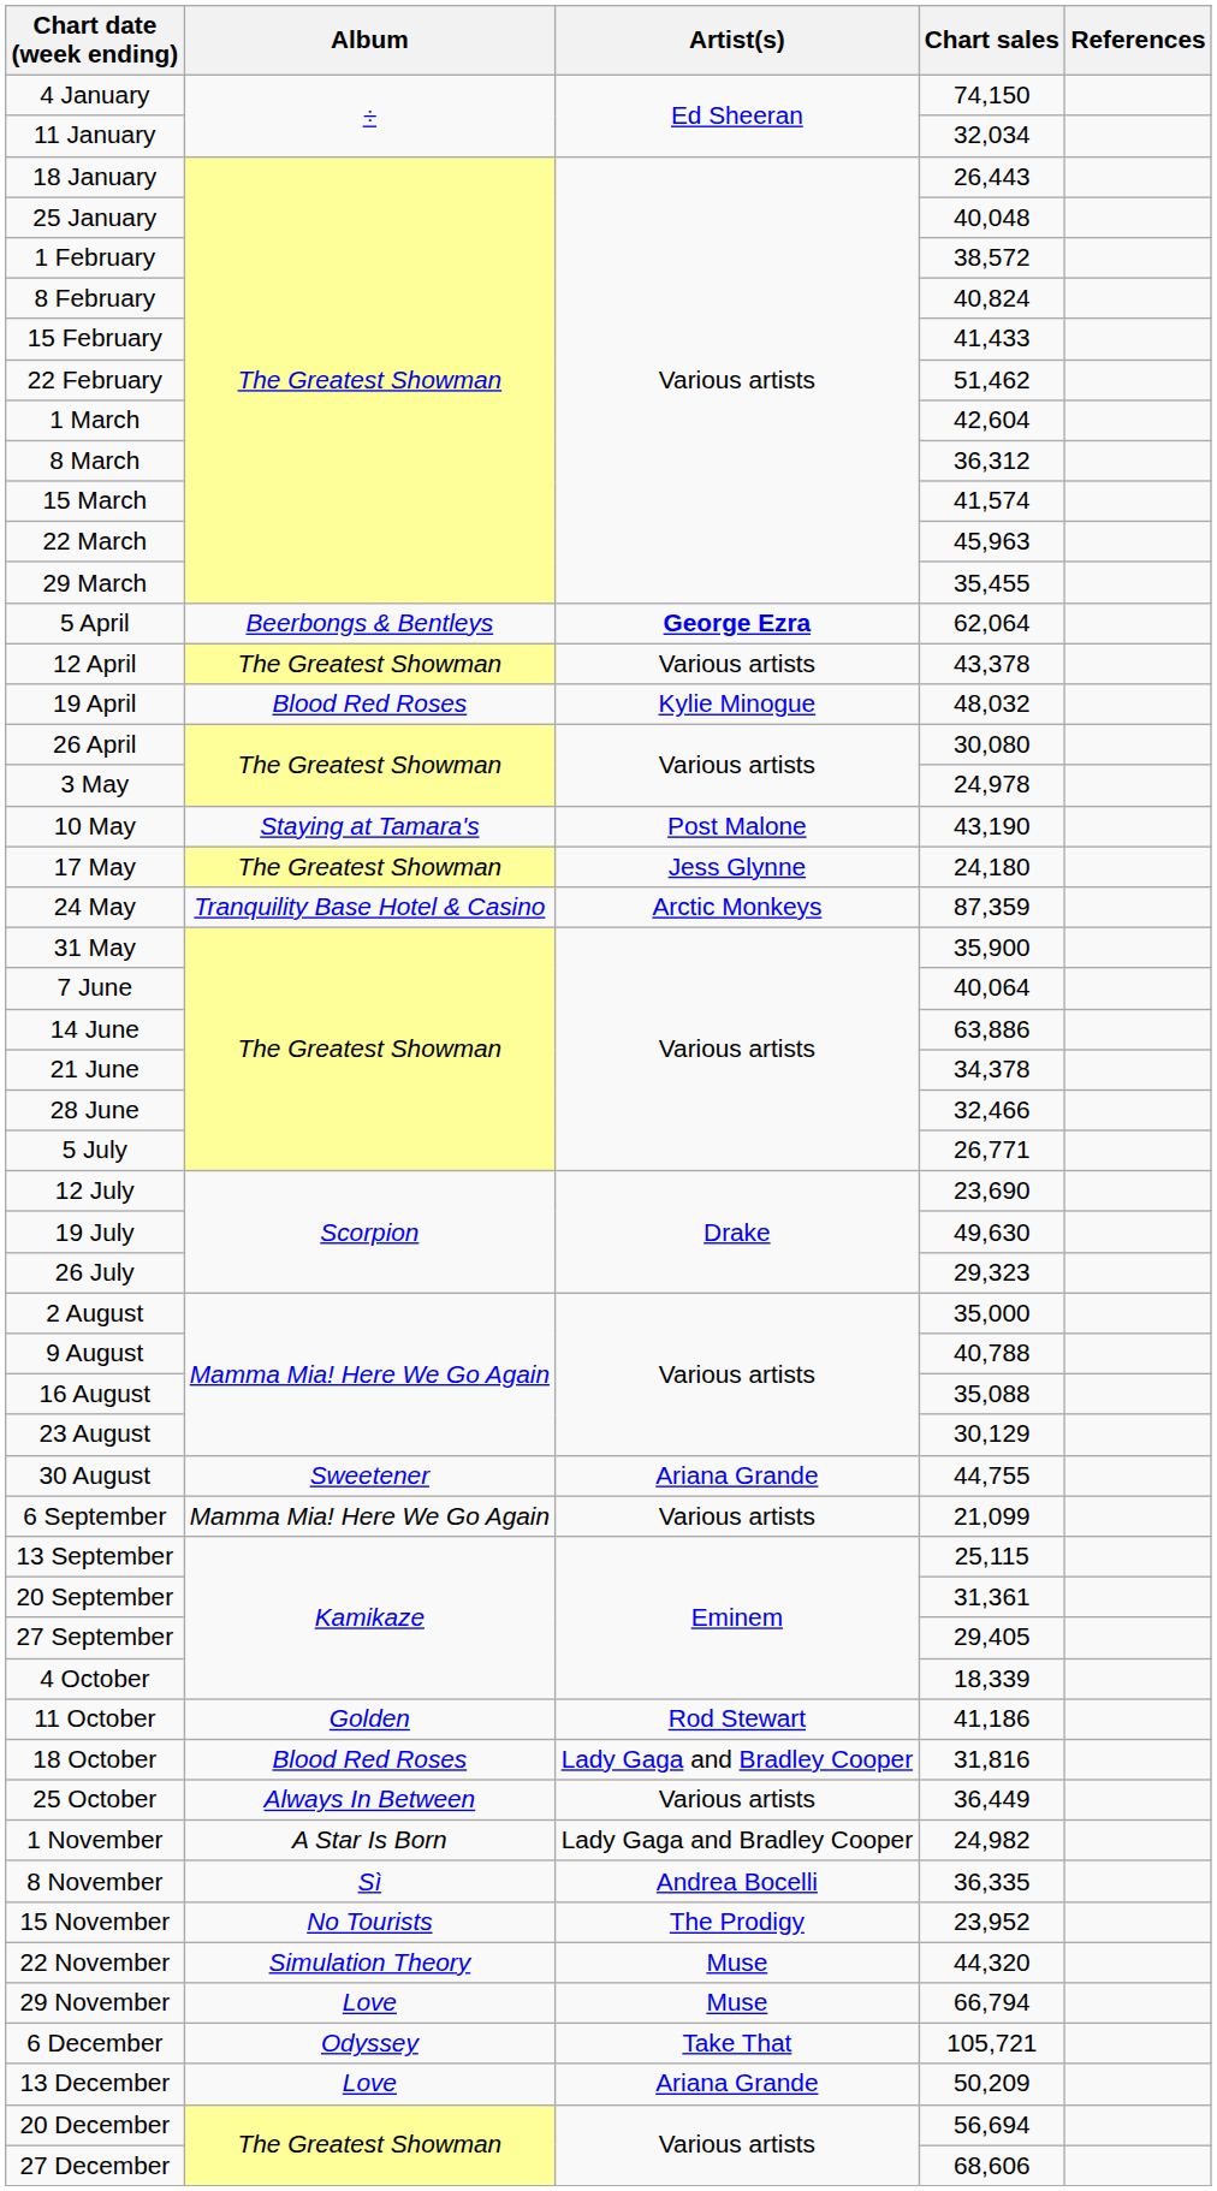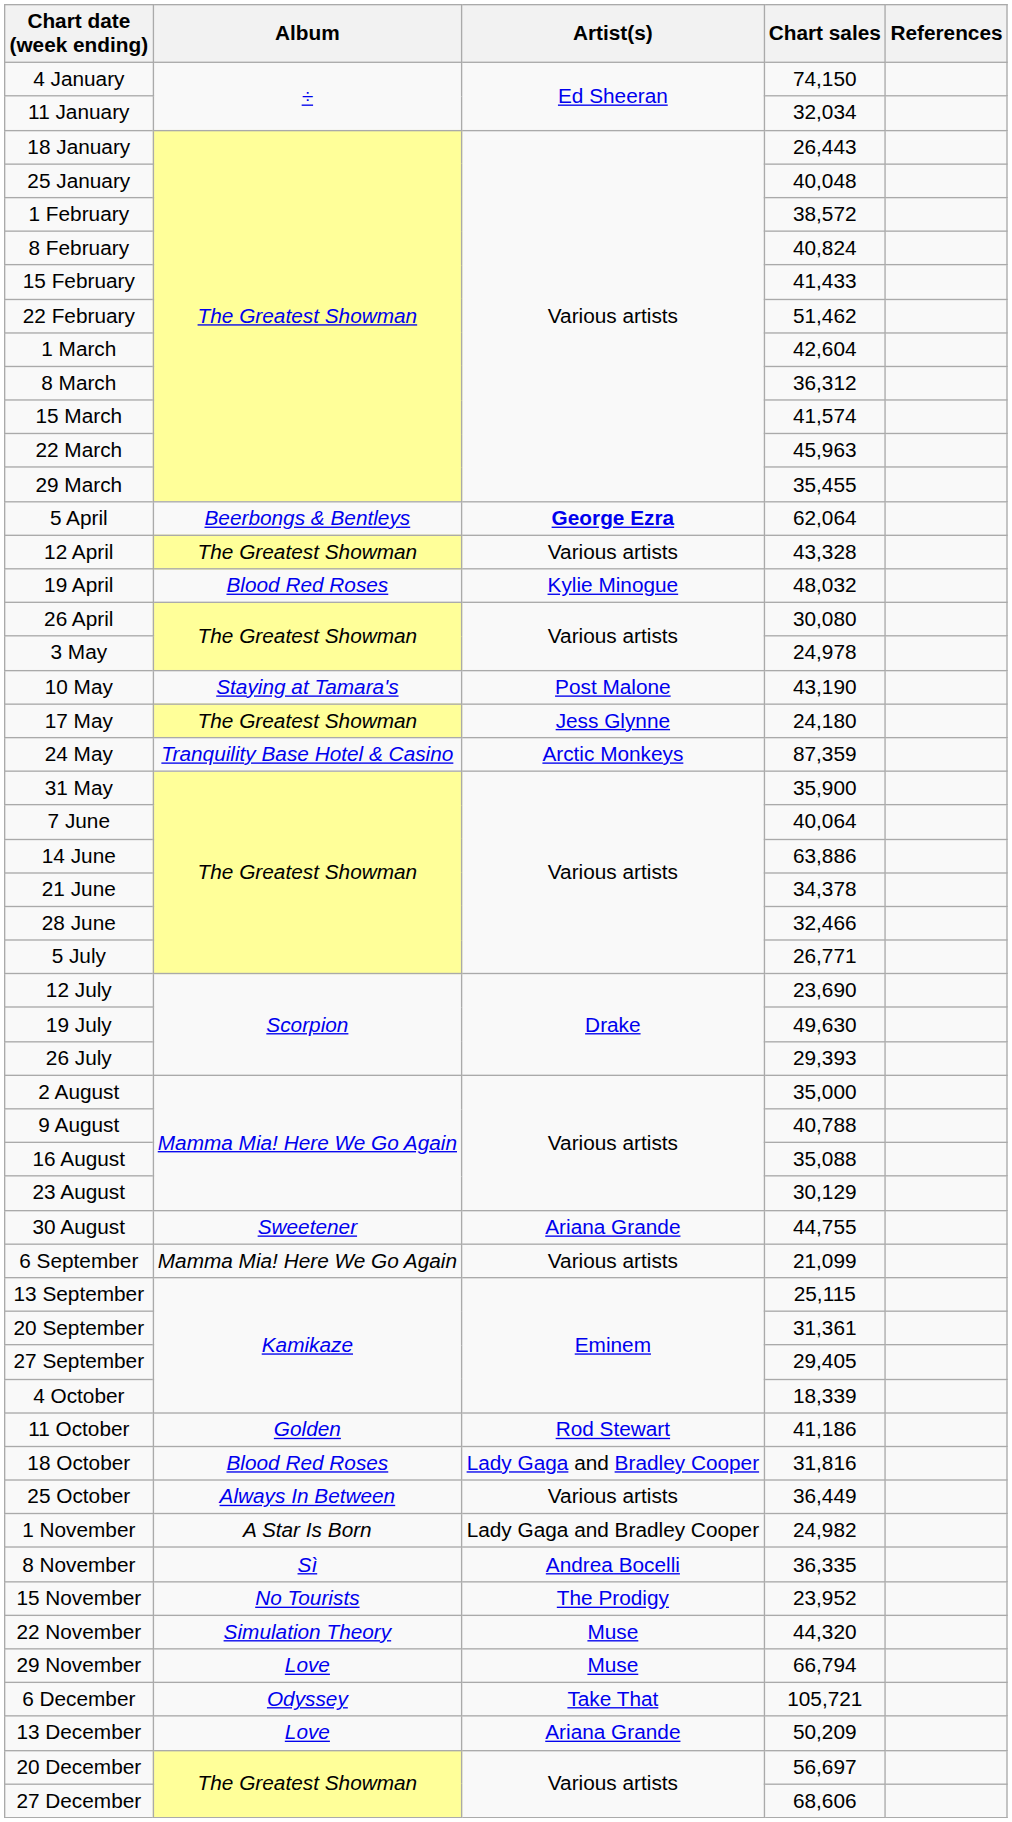 <table class="wikitable" style="font-size:97%; text-align:center;">
 <tr>
 <th>Chart date<br>(week ending)</th>
 <th>Album</th>
 <th>Artist(s)</th>
 <th>Chart sales</th>
 <th>References</th>
 </tr>
 <tr>
 <td>4 January</td>
 <td rowspan="2"><em><a href='#'>÷</a></em></td>
 <td rowspan="2"><a href='#'>Ed Sheeran</a></td>
 <td>74,150</td>
 <td></td>
 </tr>
 <tr>
 <td>11 January</td>
 <td>32,034</td>
 <td></td>
 </tr>
 <tr>
 <td>18 January</td>
 <td bgcolor=#FFFF99 rowspan="11"><em><a href='#'>The Greatest Showman</a></em> </td>
 <td rowspan="11">Various artists</td>
 <td>26,443</td>
 <td></td>
 </tr>
 <tr>
 <td>25 January</td>
 <td>40,048</td>
 <td></td>
 </tr>
 <tr>
 <td>1 February</td>
 <td>38,572</td>
 <td></td>
 </tr>
 <tr>
 <td>8 February</td>
 <td>40,824</td>
 <td></td>
 </tr>
 <tr>
 <td>15 February</td>
 <td>41,433</td>
 <td></td>
 </tr>
 <tr>
 <td>22 February</td>
 <td>51,462</td>
 <td></td>
 </tr>
 <tr>
 <td>1 March</td>
 <td>42,604</td>
 <td></td>
 </tr>
 <tr>
 <td>8 March</td>
 <td>36,312</td>
 <td></td>
 </tr>
 <tr>
 <td>15 March</td>
 <td>41,574</td>
 <td></td>
 </tr>
 <tr>
 <td>22 March</td>
 <td>45,963</td>
 <td></td>
 </tr>
 <tr>
 <td>29 March</td>
 <td>35,455</td>
 <td></td>
 </tr>
 <tr>
 <td>5 April</td>
 <td><em><a href='#'>Beerbongs & Bentleys</a></em></td>
 <td><strong><a href='#'>George Ezra</a></strong></td>
 <td>62,064</td>
 <td></td>
 </tr>
 <tr>
 <td>12 April</td>
 <td bgcolor=#FFFF99><em>The Greatest Showman</em> </td>
 <td>Various artists</td>
-<td>43,378</td>
+<td>43,328</td>
 <td></td>
 </tr>
 <tr>
 <td>19 April</td>
 <td><em><a href='#'>Blood Red Roses</a></em></td>
 <td><a href='#'>Kylie Minogue</a></td>
 <td>48,032</td>
 <td></td>
 </tr>
 <tr>
 <td>26 April</td>
 <td bgcolor=#FFFF99 rowspan="2"><em>The Greatest Showman</em> </td>
 <td rowspan="2">Various artists</td>
 <td>30,080</td>
 <td></td>
 </tr>
 <tr>
 <td>3 May</td>
 <td>24,978</td>
 <td></td>
 </tr>
 <tr>
 <td>10 May</td>
 <td><em><a href='#'>Staying at Tamara's</a></em></td>
 <td><a href='#'>Post Malone</a></td>
 <td>43,190</td>
 <td></td>
 </tr>
 <tr>
 <td>17 May</td>
 <td bgcolor=#FFFF99><em>The Greatest Showman</em> </td>
 <td><a href='#'>Jess Glynne</a></td>
 <td>24,180</td>
 <td></td>
 </tr>
 <tr>
 <td>24 May</td>
 <td><em><a href='#'>Tranquility Base Hotel & Casino</a></em></td>
 <td><a href='#'>Arctic Monkeys</a></td>
 <td>87,359</td>
 <td></td>
 </tr>
 <tr>
 <td>31 May</td>
 <td bgcolor=#FFFF99 rowspan="6"><em>The Greatest Showman</em> </td>
 <td rowspan="6">Various artists</td>
 <td>35,900</td>
 <td></td>
 </tr>
 <tr>
 <td>7 June</td>
 <td>40,064</td>
 <td></td>
 </tr>
 <tr>
 <td>14 June</td>
 <td>63,886</td>
 <td></td>
 </tr>
 <tr>
 <td>21 June</td>
 <td>34,378</td>
 <td></td>
 </tr>
 <tr>
 <td>28 June</td>
 <td>32,466</td>
 <td></td>
 </tr>
 <tr>
 <td>5 July</td>
 <td>26,771</td>
 <td></td>
 </tr>
 <tr>
 <td>12 July</td>
 <td rowspan="3"><em><a href='#'>Scorpion</a></em></td>
 <td rowspan="3"><a href='#'>Drake</a></td>
 <td>23,690</td>
 <td></td>
 </tr>
 <tr>
 <td>19 July</td>
 <td>49,630</td>
 <td></td>
 </tr>
 <tr>
 <td>26 July</td>
-<td>29,323</td>
+<td>29,393</td>
 <td></td>
 </tr>
 <tr>
 <td>2 August</td>
 <td rowspan="4"><em><a href='#'>Mamma Mia! Here We Go Again</a></em></td>
 <td rowspan="4">Various artists</td>
 <td>35,000</td>
 <td></td>
 </tr>
 <tr>
 <td>9 August</td>
 <td>40,788</td>
 <td></td>
 </tr>
 <tr>
 <td>16 August</td>
 <td>35,088</td>
 <td></td>
 </tr>
 <tr>
 <td>23 August</td>
 <td>30,129</td>
 <td></td>
 </tr>
 <tr>
 <td>30 August</td>
 <td><em><a href='#'>Sweetener</a></em></td>
 <td><a href='#'>Ariana Grande</a></td>
 <td>44,755</td>
 <td></td>
 </tr>
 <tr>
 <td>6 September</td>
 <td><em>Mamma Mia! Here We Go Again</em></td>
 <td>Various artists</td>
 <td>21,099</td>
 <td></td>
 </tr>
 <tr>
 <td>13 September</td>
 <td rowspan="4"><em><a href='#'>Kamikaze</a></em></td>
 <td rowspan="4"><a href='#'>Eminem</a></td>
 <td>25,115</td>
 <td></td>
 </tr>
 <tr>
 <td>20 September</td>
 <td>31,361</td>
 <td></td>
 </tr>
 <tr>
 <td>27 September</td>
 <td>29,405</td>
 <td></td>
 </tr>
 <tr>
 <td>4 October</td>
 <td>18,339</td>
 <td></td>
 </tr>
 <tr>
 <td>11 October</td>
 <td><em><a href='#'>Golden</a></em></td>
 <td><a href='#'>Rod Stewart</a></td>
 <td>41,186</td>
 <td></td>
 </tr>
 <tr>
 <td>18 October</td>
 <td><em><a href='#'>Blood Red Roses</a></em></td>
 <td><a href='#'>Lady Gaga</a> and <a href='#'>Bradley Cooper</a></td>
 <td>31,816</td>
 <td></td>
 </tr>
 <tr>
 <td>25 October</td>
 <td><em><a href='#'>Always In Between</a></em></td>
 <td>Various artists</td>
 <td>36,449</td>
 <td></td>
 </tr>
 <tr>
 <td>1 November</td>
 <td><em>A Star Is Born</em></td>
 <td>Lady Gaga and Bradley Cooper</td>
 <td>24,982</td>
 <td></td>
 </tr>
 <tr>
 <td>8 November</td>
 <td><em><a href='#'>Sì</a></em></td>
 <td><a href='#'>Andrea Bocelli</a></td>
 <td>36,335</td>
 <td></td>
 </tr>
 <tr>
 <td>15 November</td>
 <td><em><a href='#'>No Tourists</a></em></td>
 <td><a href='#'>The Prodigy</a></td>
 <td>23,952</td>
 <td></td>
 </tr>
 <tr>
 <td>22 November</td>
 <td><em><a href='#'>Simulation Theory</a></em></td>
 <td><a href='#'>Muse</a></td>
 <td>44,320</td>
 <td></td>
 </tr>
 <tr>
 <td>29 November</td>
 <td><em><a href='#'>Love</a></em></td>
 <td><a href='#'>Muse</a></td>
 <td>66,794</td>
 <td></td>
 </tr>
 <tr>
 <td>6 December</td>
 <td><em><a href='#'>Odyssey</a></em></td>
 <td><a href='#'>Take That</a></td>
 <td>105,721</td>
 <td></td>
 </tr>
 <tr>
 <td>13 December</td>
 <td><em><a href='#'>Love</a></em></td>
 <td><a href='#'>Ariana Grande</a></td>
 <td>50,209</td>
 <td></td>
 </tr>
 <tr>
 <td>20 December</td>
 <td bgcolor=#FFFF99 rowspan="2"><em>The Greatest Showman</em> </td>
 <td rowspan="2">Various artists</td>
-<td>56,694</td>
+<td>56,697</td>
 <td></td>
 </tr>
 <tr>
 <td>27 December</td>
 <td>68,606</td>
 <td></td>
 </tr>
 </table>
